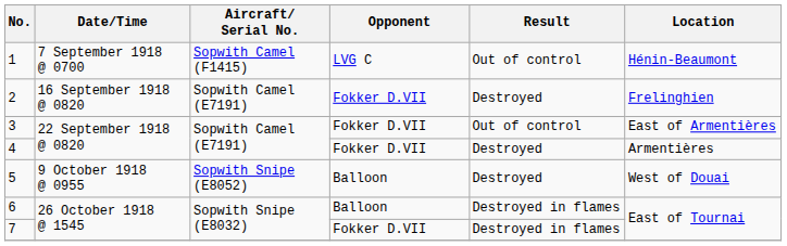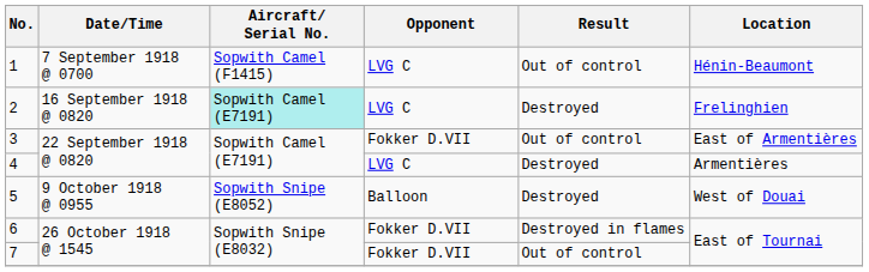 <table class="wikitable" style="font-size:90%;">
 <tr>
 </tr>
 <tr>
 <th>No.</th>
 <th width="135">Date/Time</th>
 <th width="120">Aircraft/<br>Serial No.</th>
 <th width="120">Opponent</th>
 <th width="135">Result</th>
 <th width="135">Location</th>
 </tr>
 <tr>
 <td>1</td>
 <td>7 September 1918<br>@ 0700</td>
 <td><a href='#'>Sopwith Camel</a><br>(F1415)</td>
 <td><a href='#'>LVG</a> C</td>
 <td>Out of control</td>
 <td><a href='#'>Hénin-Beaumont</a></td>
 </tr>
 <tr>
 <td>2</td>
 <td>16 September 1918<br>@ 0820</td>
-<td>Sopwith Camel<br>(E7191)</td>
-<td><a href='#'>Fokker D.VII</a></td>
+<td style="background: paleturquoise;">Sopwith Camel<br>(E7191)</td>
+<td><a href='#'>LVG</a> C</td>
 <td>Destroyed</td>
 <td><a href='#'>Frelinghien</a></td>
 </tr>
 <tr>
 <td>3</td>
 <td rowspan="2">22 September 1918<br>@ 0820</td>
 <td rowspan="2">Sopwith Camel<br>(E7191)</td>
 <td>Fokker D.VII</td>
 <td>Out of control</td>
 <td>East of <a href='#'>Armentières</a></td>
 </tr>
 <tr>
 <td>4</td>
-<td>Fokker D.VII</td>
+<td><a href='#'>LVG</a> C</td>
 <td>Destroyed</td>
 <td>Armentières</td>
 </tr>
 <tr>
 <td>5</td>
 <td>9 October 1918<br>@ 0955</td>
 <td><a href='#'>Sopwith Snipe</a><br>(E8052)</td>
 <td>Balloon</td>
 <td>Destroyed</td>
 <td>West of <a href='#'>Douai</a></td>
 </tr>
 <tr>
 <td>6</td>
 <td rowspan="2">26 October 1918<br>@ 1545</td>
 <td rowspan="2">Sopwith Snipe<br>(E8032)</td>
-<td>Balloon</td>
+<td>Fokker D.VII</td>
 <td>Destroyed in flames</td>
 <td rowspan="2">East of <a href='#'>Tournai</a></td>
 </tr>
 <tr>
 <td>7</td>
 <td>Fokker D.VII</td>
-<td>Destroyed in flames</td>
+<td>Out of control</td>
 </tr>
 <tr>
 </tr>
 </table>
